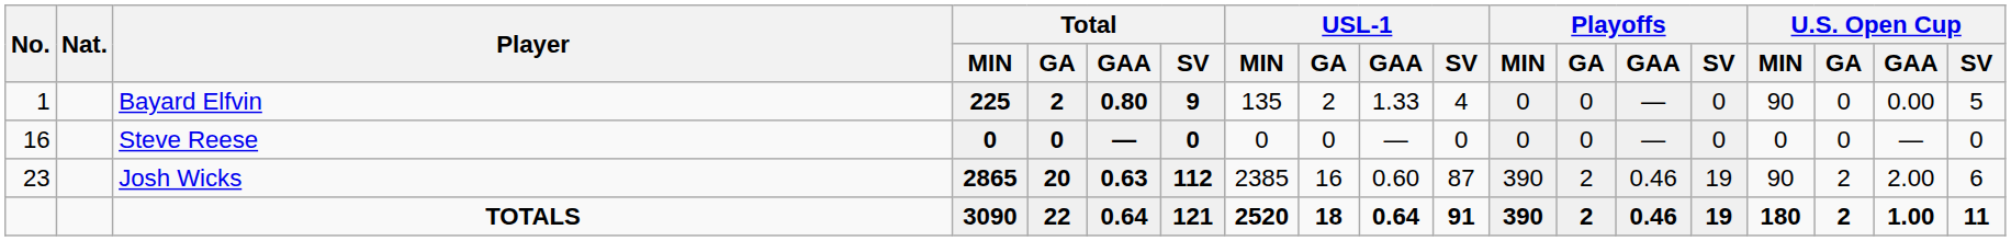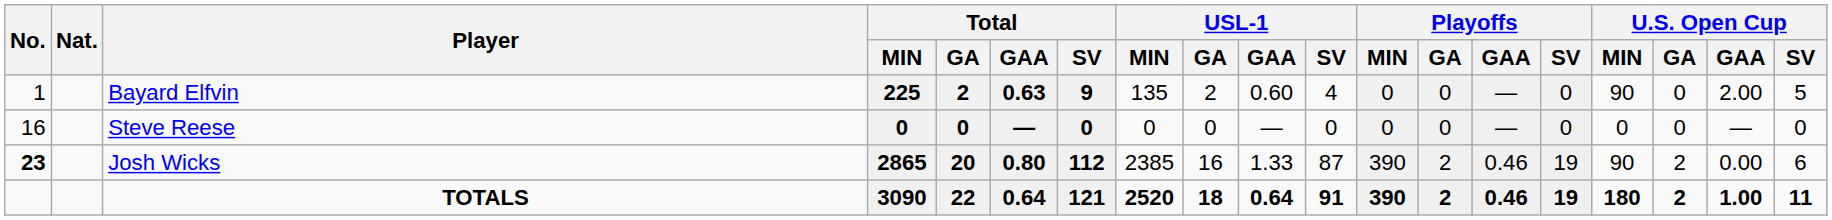 <table class="wikitable" style="font-size:95%; text-align:center;">
 <tr>
 <th rowspan="2" width="1%">No.</th>
 <th rowspan="2" width="1%">Nat.</th>
 <th rowspan="2" width="42%">Player</th>
 <th colspan="4">Total</th>
 <th colspan="4"><a href='#'>USL-1</a></th>
 <th colspan="4"><a href='#'>Playoffs</a></th>
 <th colspan="4"><a href='#'>U.S. Open Cup</a></th>
 </tr>
 <tr>
 <th width=60>MIN</th>
 <th width=60>GA</th>
 <th width=60>GAA</th>
 <th width=60>SV</th>
 <th width=60>MIN</th>
 <th width=60>GA</th>
 <th width=60>GAA</th>
 <th width=60>SV</th>
 <th width=60>MIN</th>
 <th width=60>GA</th>
 <th width=60>GAA</th>
 <th width=60>SV</th>
 <th width=60>MIN</th>
 <th width=60>GA</th>
 <th width=60>GAA</th>
 <th width=60>SV</th>
 </tr>
 <tr>
 <td style="text-align: right;">1</td>
 <td></td>
 <td style="text-align: left;"><a href='#'>Bayard Elfvin</a></td>
 <td style="background: #F0F0F0;"><strong>225</strong></td>
 <td style="background: #F0F0F0;"><strong>2</strong></td>
-<td style="background: #F0F0F0;"><strong>0.80</strong></td>
+<td style="background: #F0F0F0;"><strong>0.63</strong></td>
 <td style="background: #F0F0F0;"><strong>9</strong></td>
 <td>135</td>
 <td>2</td>
-<td>1.33</td>
+<td>0.60</td>
 <td>4</td>
 <td style="background: #F0F0F0;">0</td>
 <td style="background: #F0F0F0;">0</td>
 <td style="background: #F0F0F0;">—</td>
 <td style="background: #F0F0F0;">0</td>
 <td>90</td>
 <td>0</td>
-<td>0.00</td>
+<td>2.00</td>
 <td>5</td>
 </tr>
 <tr>
 <td style="text-align: right;">16</td>
 <td></td>
 <td style="text-align: left;"><a href='#'>Steve Reese</a></td>
 <td style="background: #F0F0F0;"><strong>0</strong></td>
 <td style="background: #F0F0F0;"><strong>0</strong></td>
 <td style="background: #F0F0F0;"><strong>—</strong></td>
 <td style="background: #F0F0F0;"><strong>0</strong></td>
 <td>0</td>
 <td>0</td>
 <td>—</td>
 <td>0</td>
 <td style="background: #F0F0F0;">0</td>
 <td style="background: #F0F0F0;">0</td>
 <td style="background: #F0F0F0;">—</td>
 <td style="background: #F0F0F0;">0</td>
 <td>0</td>
 <td>0</td>
 <td>—</td>
 <td>0</td>
 </tr>
 <tr>
-<td style="text-align: right;">23</td>
+<td style="text-align: right;"><strong>23</strong></td>
 <td></td>
 <td style="text-align: left;"><a href='#'>Josh Wicks</a></td>
 <td style="background: #F0F0F0;"><strong>2865</strong></td>
 <td style="background: #F0F0F0;"><strong>20</strong></td>
-<td style="background: #F0F0F0;"><strong>0.63</strong></td>
+<td style="background: #F0F0F0;"><strong>0.80</strong></td>
 <td style="background: #F0F0F0;"><strong>112</strong></td>
 <td>2385</td>
 <td>16</td>
-<td>0.60</td>
+<td>1.33</td>
 <td>87</td>
 <td style="background: #F0F0F0;">390</td>
 <td style="background: #F0F0F0;">2</td>
 <td style="background: #F0F0F0;">0.46</td>
 <td style="background: #F0F0F0;">19</td>
 <td>90</td>
 <td>2</td>
-<td>2.00</td>
+<td>0.00</td>
 <td>6</td>
 </tr>
 <tr>
 <td></td>
 <td></td>
 <td><strong>TOTALS</strong></td>
 <td style="background: #F0F0F0;"><strong>3090</strong></td>
 <td style="background: #F0F0F0;"><strong>22</strong></td>
 <td style="background: #F0F0F0;"><strong>0.64</strong></td>
 <td style="background: #F0F0F0;"><strong>121</strong></td>
 <td><strong>2520</strong></td>
 <td><strong>18</strong></td>
 <td><strong>0.64</strong></td>
 <td><strong>91</strong></td>
 <td style="background: #F0F0F0;"><strong>390</strong></td>
 <td style="background: #F0F0F0;"><strong>2</strong></td>
 <td style="background: #F0F0F0;"><strong>0.46</strong></td>
 <td style="background: #F0F0F0;"><strong>19</strong></td>
 <td><strong>180</strong></td>
 <td><strong>2</strong></td>
 <td><strong>1.00</strong></td>
 <td><strong>11</strong></td>
 </tr>
 </table>
